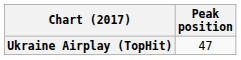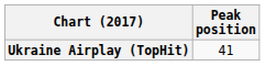 <table class="wikitable plainrowheaders" style="text-align:center">
 <tr>
 <th scope="col">Chart (2017)</th>
 <th scope="col">Peak<br>position</th>
 </tr>
 <tr>
 <th scope="row">Ukraine Airplay (TopHit)</th>
-<td>47</td>
+<td>41</td>
 </tr>
 </table>
